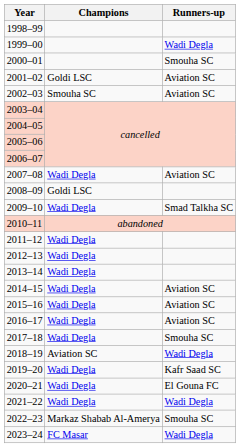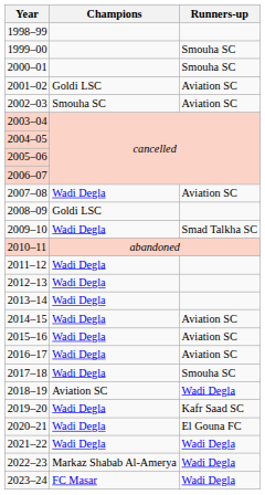 <table class="wikitable">
 <tr>
 <th>Year</th>
 <th>Champions</th>
 <th>Runners-up</th>
 </tr>
 <tr>
 <td>1998–99</td>
 <td></td>
 <td></td>
 </tr>
 <tr>
 <td>1999–00</td>
 <td></td>
-<td><a href='#'>Wadi Degla</a></td>
+<td>Smouha SC</td>
 </tr>
 <tr>
 <td>2000–01</td>
 <td></td>
 <td>Smouha SC</td>
 </tr>
 <tr>
 <td>2001–02</td>
 <td>Goldi LSC</td>
 <td>Aviation SC</td>
 </tr>
 <tr>
 <td>2002–03</td>
 <td>Smouha SC</td>
 <td>Aviation SC</td>
 </tr>
 <tr bgcolor=#fcd3c7>
 <td>2003–04</td>
 <td colspan=2 align=center rowspan=4><em>cancelled</em></td>
 </tr>
 <tr bgcolor=#fcd3c7>
 <td>2004–05</td>
 </tr>
 <tr bgcolor=#fcd3c7>
 <td>2005–06</td>
 </tr>
 <tr bgcolor=#fcd3c7>
 <td>2006–07</td>
 </tr>
 <tr>
 <td>2007–08</td>
 <td><a href='#'>Wadi Degla</a></td>
 <td>Aviation SC</td>
 </tr>
 <tr>
 <td>2008–09</td>
 <td>Goldi LSC</td>
 <td></td>
 </tr>
 <tr>
 <td>2009–10</td>
 <td><a href='#'>Wadi Degla</a></td>
 <td>Smad Talkha SC</td>
 </tr>
 <tr bgcolor=#fcd3c7>
 <td>2010–11</td>
 <td colspan=2 align=center><em>abandoned</em></td>
 </tr>
 <tr>
 <td>2011–12</td>
 <td><a href='#'>Wadi Degla</a></td>
 <td></td>
 </tr>
 <tr>
 <td>2012–13</td>
 <td><a href='#'>Wadi Degla</a></td>
 <td></td>
 </tr>
 <tr>
 <td>2013–14</td>
 <td><a href='#'>Wadi Degla</a></td>
 <td></td>
 </tr>
 <tr>
 <td>2014–15</td>
 <td><a href='#'>Wadi Degla</a></td>
 <td>Aviation SC</td>
 </tr>
 <tr>
 <td>2015–16</td>
 <td><a href='#'>Wadi Degla</a></td>
 <td>Aviation SC</td>
 </tr>
 <tr>
 <td>2016–17</td>
 <td><a href='#'>Wadi Degla</a></td>
 <td>Aviation SC</td>
 </tr>
 <tr>
 <td>2017–18</td>
 <td><a href='#'>Wadi Degla</a></td>
 <td>Smouha SC</td>
 </tr>
 <tr>
 <td>2018–19</td>
 <td>Aviation SC</td>
 <td><a href='#'>Wadi Degla</a></td>
 </tr>
 <tr>
 <td>2019–20</td>
 <td><a href='#'>Wadi Degla</a></td>
 <td>Kafr Saad SC</td>
 </tr>
 <tr>
 <td>2020–21</td>
 <td><a href='#'>Wadi Degla</a></td>
 <td>El Gouna FC</td>
 </tr>
 <tr>
 <td>2021–22</td>
 <td><a href='#'>Wadi Degla</a></td>
 <td><a href='#'>Wadi Degla</a></td>
 </tr>
 <tr>
 <td>2022–23</td>
 <td>Markaz Shabab Al-Amerya</td>
-<td>Smouha SC</td>
+<td><a href='#'>Wadi Degla</a></td>
 </tr>
 <tr>
 <td>2023–24</td>
 <td><a href='#'>FC Masar</a></td>
 <td><a href='#'>Wadi Degla</a></td>
 </tr>
 </table>
